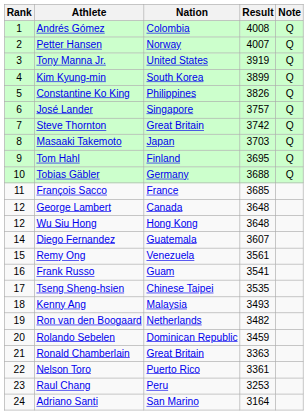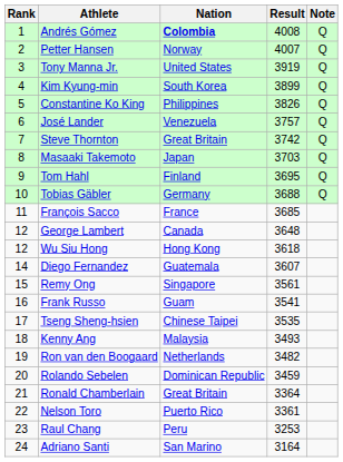 <table class="wikitable sortable" style="text-align:center">
 <tr>
 <th>Rank</th>
 <th>Athlete</th>
 <th>Nation</th>
 <th>Result</th>
 <th>Note</th>
 </tr>
 <tr bgcolor=ccffcc>
 <td>1</td>
 <td align=left><a href='#'>Andrés Gómez</a></td>
-<td align=left> <a href='#'>Colombia</a></td>
+<td align=left><strong> <a href='#'>Colombia</a></strong></td>
 <td>4008</td>
 <td>Q</td>
 </tr>
 <tr bgcolor=ccffcc>
 <td>2</td>
 <td align=left><a href='#'>Petter Hansen</a></td>
 <td align=left> <a href='#'>Norway</a></td>
 <td>4007</td>
 <td>Q</td>
 </tr>
 <tr bgcolor=ccffcc>
 <td>3</td>
 <td align=left><a href='#'>Tony Manna Jr.</a></td>
 <td align=left> <a href='#'>United States</a></td>
 <td>3919</td>
 <td>Q</td>
 </tr>
 <tr bgcolor=ccffcc>
 <td>4</td>
 <td align=left><a href='#'>Kim Kyung-min</a></td>
 <td align=left> <a href='#'>South Korea</a></td>
 <td>3899</td>
 <td>Q</td>
 </tr>
 <tr bgcolor=ccffcc>
 <td>5</td>
 <td align=left><a href='#'>Constantine Ko King</a></td>
 <td align=left> <a href='#'>Philippines</a></td>
 <td>3826</td>
 <td>Q</td>
 </tr>
 <tr bgcolor=ccffcc>
 <td>6</td>
 <td align=left><a href='#'>José Lander</a></td>
-<td align=left> <a href='#'>Singapore</a></td>
+<td align=left> <a href='#'>Venezuela</a></td>
 <td>3757</td>
 <td>Q</td>
 </tr>
 <tr bgcolor=ccffcc>
 <td>7</td>
 <td align=left><a href='#'>Steve Thornton</a></td>
 <td align=left> <a href='#'>Great Britain</a></td>
 <td>3742</td>
 <td>Q</td>
 </tr>
 <tr bgcolor=ccffcc>
 <td>8</td>
 <td align=left><a href='#'>Masaaki Takemoto</a></td>
 <td align=left> <a href='#'>Japan</a></td>
 <td>3703</td>
 <td>Q</td>
 </tr>
 <tr bgcolor=ccffcc>
 <td>9</td>
 <td align=left><a href='#'>Tom Hahl</a></td>
 <td align=left> <a href='#'>Finland</a></td>
 <td>3695</td>
 <td>Q</td>
 </tr>
 <tr bgcolor=ccffcc>
 <td>10</td>
 <td align=left><a href='#'>Tobias Gäbler</a></td>
 <td align=left> <a href='#'>Germany</a></td>
 <td>3688</td>
 <td>Q</td>
 </tr>
 <tr>
 <td>11</td>
 <td align=left><a href='#'>François Sacco</a></td>
 <td align=left> <a href='#'>France</a></td>
 <td>3685</td>
 <td></td>
 </tr>
 <tr>
 <td>12</td>
 <td align=left><a href='#'>George Lambert</a></td>
 <td align=left> <a href='#'>Canada</a></td>
 <td>3648</td>
 <td></td>
 </tr>
 <tr>
 <td>12</td>
 <td align=left><a href='#'>Wu Siu Hong</a></td>
 <td align=left> <a href='#'>Hong Kong</a></td>
-<td>3648</td>
+<td>3618</td>
 <td></td>
 </tr>
 <tr>
 <td>14</td>
 <td align=left><a href='#'>Diego Fernandez</a></td>
 <td align=left> <a href='#'>Guatemala</a></td>
 <td>3607</td>
 <td></td>
 </tr>
 <tr>
 <td>15</td>
 <td align=left><a href='#'>Remy Ong</a></td>
-<td align=left> <a href='#'>Venezuela</a></td>
+<td align=left> <a href='#'>Singapore</a></td>
 <td>3561</td>
 <td></td>
 </tr>
 <tr>
 <td>16</td>
 <td align=left><a href='#'>Frank Russo</a></td>
 <td align=left> <a href='#'>Guam</a></td>
 <td>3541</td>
 <td></td>
 </tr>
 <tr>
 <td>17</td>
 <td align=left><a href='#'>Tseng Sheng-hsien</a></td>
 <td align=left> <a href='#'>Chinese Taipei</a></td>
 <td>3535</td>
 <td></td>
 </tr>
 <tr>
 <td>18</td>
 <td align=left><a href='#'>Kenny Ang</a></td>
 <td align=left> <a href='#'>Malaysia</a></td>
 <td>3493</td>
 <td></td>
 </tr>
 <tr>
 <td>19</td>
 <td align=left><a href='#'>Ron van den Boogaard</a></td>
 <td align=left> <a href='#'>Netherlands</a></td>
 <td>3482</td>
 <td></td>
 </tr>
 <tr>
 <td>20</td>
 <td align=left><a href='#'>Rolando Sebelen</a></td>
 <td align=left> <a href='#'>Dominican Republic</a></td>
 <td>3459</td>
 <td></td>
 </tr>
 <tr>
 <td>21</td>
 <td align=left><a href='#'>Ronald Chamberlain</a></td>
 <td align=left> <a href='#'>Great Britain</a></td>
-<td>3363</td>
+<td>3364</td>
 <td></td>
 </tr>
 <tr>
 <td>22</td>
 <td align=left><a href='#'>Nelson Toro</a></td>
 <td align=left> <a href='#'>Puerto Rico</a></td>
 <td>3361</td>
 <td></td>
 </tr>
 <tr>
 <td>23</td>
 <td align=left><a href='#'>Raul Chang</a></td>
 <td align=left> <a href='#'>Peru</a></td>
 <td>3253</td>
 <td></td>
 </tr>
 <tr>
 <td>24</td>
 <td align=left><a href='#'>Adriano Santi</a></td>
 <td align=left> <a href='#'>San Marino</a></td>
 <td>3164</td>
 <td></td>
 </tr>
 </table>
